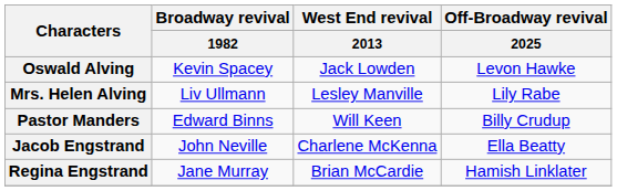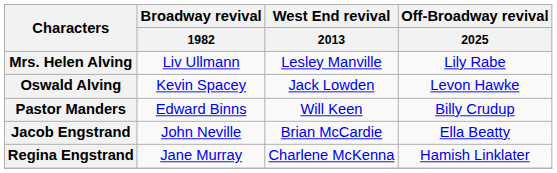 <table class="wikitable" style="width:1000;">
 <tr>
 <th rowspan="2">Characters</th>
 <th>Broadway revival</th>
 <th>West End revival</th>
 <th>Off-Broadway revival</th>
 </tr>
 <tr>
 <th><small>1982</small></th>
 <th><small>2013</small></th>
 <th><small>2025</small></th>
 </tr>
 <tr>
+<th>Mrs. Helen Alving</th>
+<td colspan="1" align="center"><a href='#'>Liv Ullmann</a></td>
+<td colspan="1" align="center"><a href='#'>Lesley Manville</a></td>
+<td colspan="1" align="center"><a href='#'>Lily Rabe</a></td>
+</tr>
+<tr>
 <th>Oswald Alving</th>
 <td colspan="1" align="center"><a href='#'>Kevin Spacey</a></td>
 <td colspan="1" align="center"><a href='#'>Jack Lowden</a></td>
 <td colspan="1" align="center"><a href='#'>Levon Hawke</a></td>
-</tr>
-<tr>
-<th>Mrs. Helen Alving</th>
-<td colspan="1" align="center"><a href='#'>Liv Ullmann</a></td>
-<td colspan="1" align="center"><a href='#'>Lesley Manville</a></td>
-<td colspan="1" align="center"><a href='#'>Lily Rabe</a></td>
 </tr>
 <tr>
 <th>Pastor Manders</th>
 <td colspan="1" align="center"><a href='#'>Edward Binns</a></td>
 <td colspan="1" align="center"><a href='#'>Will Keen</a></td>
 <td colspan="1" align="center"><a href='#'>Billy Crudup</a></td>
 </tr>
 <tr>
 <th>Jacob Engstrand</th>
 <td colspan="1" align="center"><a href='#'>John Neville</a></td>
-<td colspan="1" align="center"><a href='#'>Charlene McKenna</a></td>
+<td colspan="1" align="center"><a href='#'>Brian McCardie</a></td>
 <td colspan="1" align="center"><a href='#'>Ella Beatty</a></td>
 </tr>
 <tr>
 <th>Regina Engstrand</th>
 <td colspan="1" align="center"><a href='#'>Jane Murray</a></td>
-<td colspan="1" align="center"><a href='#'>Brian McCardie</a></td>
+<td colspan="1" align="center"><a href='#'>Charlene McKenna</a></td>
 <td colspan="1" align="center"><a href='#'>Hamish Linklater</a></td>
 </tr>
 <tr>
 </tr>
 </table>
